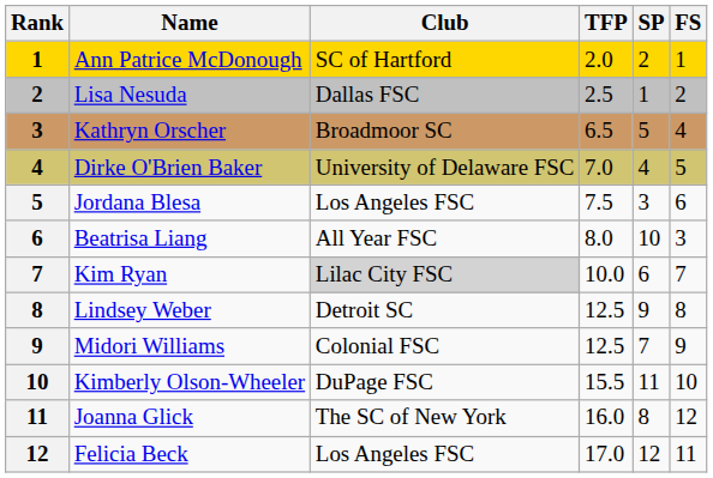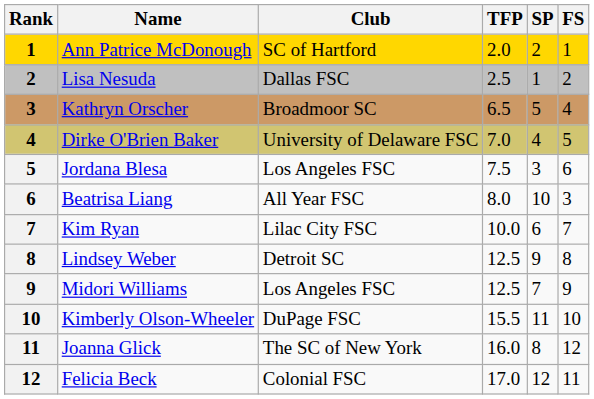 <table class="wikitable">
 <tr>
 <th>Rank</th>
 <th>Name</th>
 <th>Club</th>
 <th>TFP</th>
 <th>SP</th>
 <th>FS</th>
 </tr>
 <tr bgcolor="gold">
 <td align="center"><strong>1</strong></td>
 <td><a href='#'>Ann Patrice McDonough</a></td>
 <td>SC of Hartford</td>
 <td>2.0</td>
 <td>2</td>
 <td>1</td>
 </tr>
 <tr bgcolor="silver">
 <td align="center"><strong>2</strong></td>
 <td><a href='#'>Lisa Nesuda</a></td>
 <td>Dallas FSC</td>
 <td>2.5</td>
 <td>1</td>
 <td>2</td>
 </tr>
 <tr bgcolor="cc9966">
 <td align="center"><strong>3</strong></td>
 <td><a href='#'>Kathryn Orscher</a></td>
 <td>Broadmoor SC</td>
 <td>6.5</td>
 <td>5</td>
 <td>4</td>
 </tr>
 <tr bgcolor="#d1c571">
 <td align="center"><strong>4</strong></td>
 <td><a href='#'>Dirke O'Brien Baker</a></td>
 <td>University of Delaware FSC</td>
 <td>7.0</td>
 <td>4</td>
 <td>5</td>
 </tr>
 <tr>
 <th>5</th>
 <td><a href='#'>Jordana Blesa</a></td>
 <td>Los Angeles FSC</td>
 <td>7.5</td>
 <td>3</td>
 <td>6</td>
 </tr>
 <tr>
 <th>6</th>
 <td><a href='#'>Beatrisa Liang</a></td>
 <td>All Year FSC</td>
 <td>8.0</td>
 <td>10</td>
 <td>3</td>
 </tr>
 <tr>
 <th>7</th>
 <td><a href='#'>Kim Ryan</a></td>
-<td style="background: lightgrey;">Lilac City FSC</td>
+<td>Lilac City FSC</td>
 <td>10.0</td>
 <td>6</td>
 <td>7</td>
 </tr>
 <tr>
 <th>8</th>
 <td><a href='#'>Lindsey Weber</a></td>
 <td>Detroit SC</td>
 <td>12.5</td>
 <td>9</td>
 <td>8</td>
 </tr>
 <tr>
 <th>9</th>
 <td><a href='#'>Midori Williams</a></td>
-<td>Colonial FSC</td>
+<td>Los Angeles FSC</td>
 <td>12.5</td>
 <td>7</td>
 <td>9</td>
 </tr>
 <tr>
 <th>10</th>
 <td><a href='#'>Kimberly Olson-Wheeler</a></td>
 <td>DuPage FSC</td>
 <td>15.5</td>
 <td>11</td>
 <td>10</td>
 </tr>
 <tr>
 <th>11</th>
 <td><a href='#'>Joanna Glick</a></td>
 <td>The SC of New York</td>
 <td>16.0</td>
 <td>8</td>
 <td>12</td>
 </tr>
 <tr>
 <th>12</th>
 <td><a href='#'>Felicia Beck</a></td>
-<td>Los Angeles FSC</td>
+<td>Colonial FSC</td>
 <td>17.0</td>
 <td>12</td>
 <td>11</td>
 </tr>
 </table>
